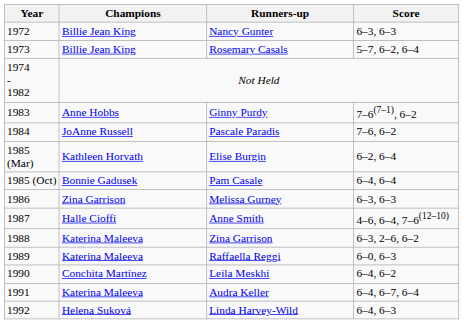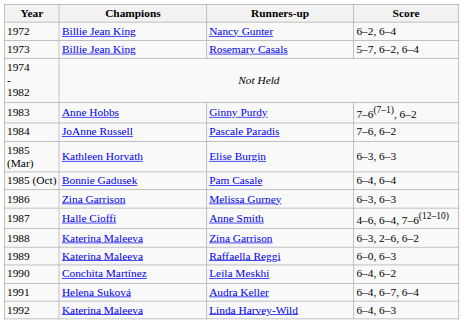 <table class=wikitable>
 <tr>
 <th style="width:70px">Year</th>
 <th style="width:200px">Champions</th>
 <th style="width:200px">Runners-up</th>
 <th style="width:140px" class="unsortable">Score</th>
 </tr>
 <tr>
 <td>1972</td>
 <td> <a href='#'>Billie Jean King</a></td>
 <td> <a href='#'>Nancy Gunter</a></td>
-<td>6–3, 6–3</td>
+<td>6–2, 6–4</td>
 </tr>
 <tr>
 <td>1973</td>
 <td> <a href='#'>Billie Jean King</a></td>
 <td> <a href='#'>Rosemary Casals</a></td>
 <td>5–7, 6–2, 6–4</td>
 </tr>
 <tr>
 <td>1974<br><div>-</div>1982</td>
 <td colspan=3 align=center><em>Not Held</em></td>
 </tr>
 <tr>
 <td>1983</td>
 <td> <a href='#'>Anne Hobbs</a></td>
 <td> <a href='#'>Ginny Purdy</a></td>
 <td>7–6<sup>(7–1)</sup>, 6–2</td>
 </tr>
 <tr>
 <td>1984</td>
 <td> <a href='#'>JoAnne Russell</a></td>
 <td> <a href='#'>Pascale Paradis</a></td>
 <td>7–6, 6–2</td>
 </tr>
 <tr>
 <td>1985 (Mar)</td>
 <td> <a href='#'>Kathleen Horvath</a></td>
 <td> <a href='#'>Elise Burgin</a></td>
-<td>6–2, 6–4</td>
+<td>6–3, 6–3</td>
 </tr>
 <tr>
 <td>1985 (Oct)</td>
 <td> <a href='#'>Bonnie Gadusek</a></td>
 <td> <a href='#'>Pam Casale</a></td>
 <td>6–4, 6–4</td>
 </tr>
 <tr>
 <td>1986</td>
 <td> <a href='#'>Zina Garrison</a></td>
 <td> <a href='#'>Melissa Gurney</a></td>
 <td>6–3, 6–3</td>
 </tr>
 <tr>
 <td>1987</td>
 <td> <a href='#'>Halle Cioffi</a></td>
 <td> <a href='#'>Anne Smith</a></td>
 <td>4–6, 6–4, 7–6<sup>(12–10)</sup></td>
 </tr>
 <tr>
 <td>1988</td>
 <td> <a href='#'>Katerina Maleeva</a></td>
 <td> <a href='#'>Zina Garrison</a></td>
 <td>6–3, 2–6, 6–2</td>
 </tr>
 <tr>
 <td>1989</td>
 <td> <a href='#'>Katerina Maleeva</a></td>
 <td> <a href='#'>Raffaella Reggi</a></td>
 <td>6–0, 6–3</td>
 </tr>
 <tr>
 <td>1990</td>
 <td> <a href='#'>Conchita Martínez</a></td>
 <td> <a href='#'>Leila Meskhi</a></td>
 <td>6–4, 6–2</td>
 </tr>
 <tr>
 <td>1991</td>
-<td> <a href='#'>Katerina Maleeva</a></td>
+<td> <a href='#'>Helena Suková</a></td>
 <td> <a href='#'>Audra Keller</a></td>
 <td>6–4, 6–7, 6–4</td>
 </tr>
 <tr>
 <td>1992</td>
-<td> <a href='#'>Helena Suková</a></td>
+<td> <a href='#'>Katerina Maleeva</a></td>
 <td> <a href='#'>Linda Harvey-Wild</a></td>
 <td>6–4, 6–3</td>
 </tr>
 </table>
